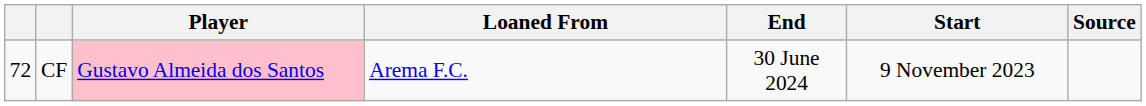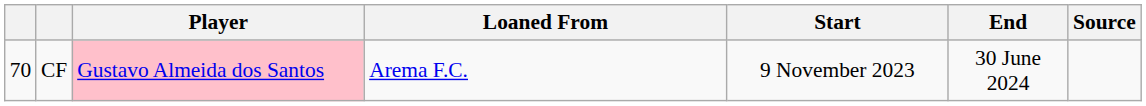 <table class="wikitable plainrowheaders sortable" style="font-size:95%">
 <tr>
 <th></th>
 <th></th>
 <th scope="col" style="width:200px;">Player</th>
 <th scope="col" style="width:250px;">Loaned From</th>
+<th scope="col" style="width:150px;">Start</th>
 <th scope="col" style="width:78px;">End</th>
-<th scope="col" style="width:150px;">Start</th>
 <th>Source</th>
 </tr>
 <tr>
-<td align=center>72</td>
+<td align=center>70</td>
 <td align=center>CF</td>
 <td style="background: pink;"> <a href='#'>Gustavo Almeida dos Santos</a></td>
 <td> <a href='#'>Arema F.C.</a></td>
+<td align=center>9 November 2023</td>
 <td align=center>30 June 2024</td>
-<td align=center>9 November 2023</td>
 <td align=center></td>
 </tr>
 </table>
